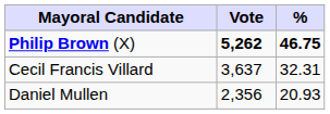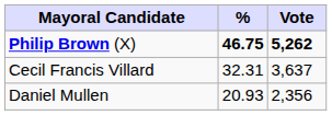 <table class="wikitable">
 <tr>
 <th style="background:#ddf; width:200px;">Mayoral Candidate</th>
+<th style="background:#ddf; width:30px;">%</th>
 <th style="background:#ddf; width:50px;">Vote</th>
-<th style="background:#ddf; width:30px;">%</th>
 </tr>
 <tr>
 <td><strong><a href='#'>Philip Brown</a></strong> (X)</td>
+<td><strong>46.75</strong></td>
 <td><strong>5,262</strong></td>
-<td><strong>46.75</strong></td>
 </tr>
 <tr>
 <td>Cecil Francis Villard</td>
+<td>32.31</td>
 <td>3,637</td>
-<td>32.31</td>
 </tr>
 <tr>
 <td>Daniel Mullen</td>
+<td>20.93</td>
 <td>2,356</td>
-<td>20.93</td>
 </tr>
 </table>
